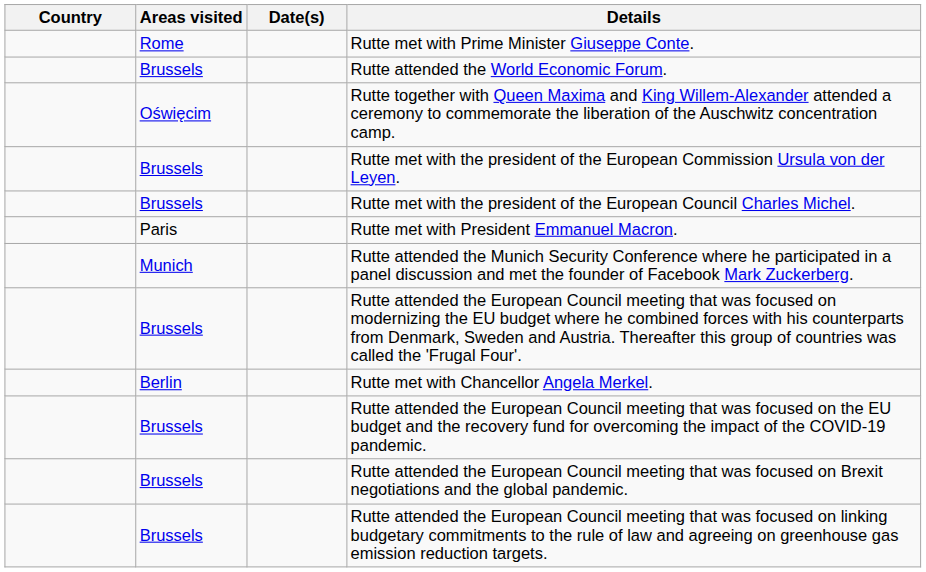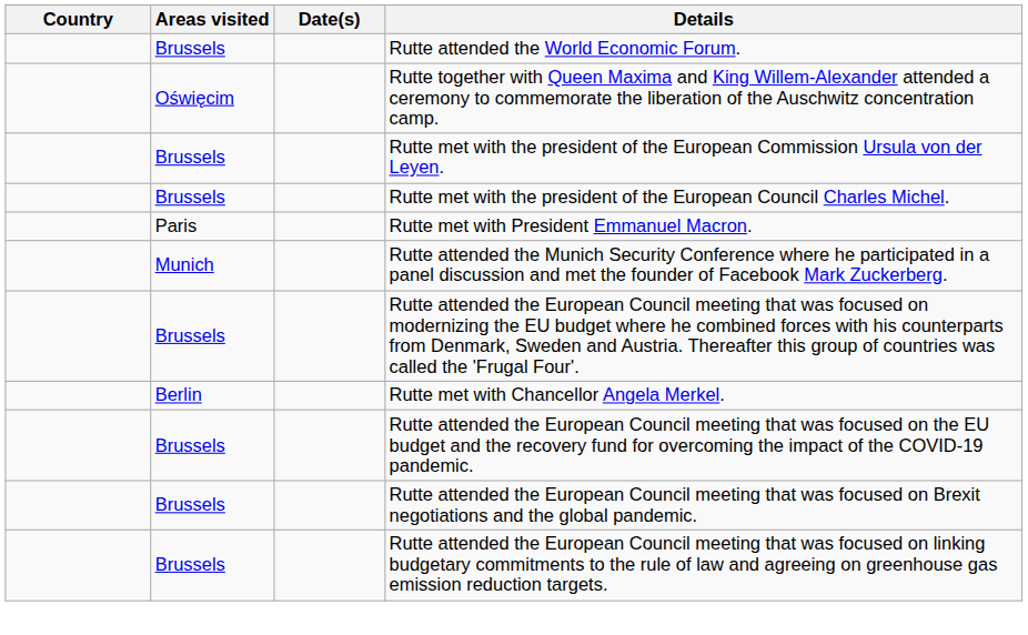 <table class="wikitable sortable outercollapse" style="margin: 1em auto 1em auto">
 <tr>
 <th width=120>Country</th>
 <th width=100>Areas visited</th>
 <th width=90>Date(s)</th>
 <th width=550 class=unsortable>Details</th>
-</tr>
-<tr>
-<td></td>
-<td><a href='#'>Rome</a></td>
-<td></td>
-<td>Rutte met with Prime Minister <a href='#'>Giuseppe Conte</a>.</td>
 </tr>
 <tr>
 <td></td>
 <td><a href='#'>Brussels</a></td>
 <td></td>
 <td>Rutte attended the <a href='#'>World Economic Forum</a>.</td>
 </tr>
 <tr>
 <td></td>
 <td><a href='#'>Oświęcim</a></td>
 <td></td>
 <td>Rutte together with <a href='#'>Queen Maxima</a> and <a href='#'>King Willem-Alexander</a> attended a ceremony to commemorate the liberation of the Auschwitz concentration camp.</td>
 </tr>
 <tr>
 <td></td>
 <td><a href='#'>Brussels</a></td>
 <td></td>
 <td>Rutte met with the president of the European Commission <a href='#'>Ursula von der Leyen</a>.</td>
 </tr>
 <tr>
 <td></td>
 <td><a href='#'>Brussels</a></td>
 <td></td>
 <td>Rutte met with the president of the European Council <a href='#'>Charles Michel</a>.</td>
 </tr>
 <tr>
 <td></td>
 <td>Paris</td>
 <td></td>
 <td>Rutte met with President <a href='#'>Emmanuel Macron</a>.</td>
 </tr>
 <tr>
 <td></td>
 <td><a href='#'>Munich</a></td>
 <td></td>
 <td>Rutte attended the Munich Security Conference where he participated in a panel discussion and met the founder of Facebook <a href='#'>Mark Zuckerberg</a>.</td>
 </tr>
 <tr>
 <td></td>
 <td><a href='#'>Brussels</a></td>
 <td></td>
 <td>Rutte attended the European Council meeting that was focused on modernizing the EU budget where he combined forces with his counterparts from Denmark, Sweden and Austria. Thereafter this group of countries was called the 'Frugal Four'.</td>
 </tr>
 <tr>
 <td></td>
 <td><a href='#'>Berlin</a></td>
 <td></td>
 <td>Rutte met with Chancellor <a href='#'>Angela Merkel</a>.</td>
 </tr>
 <tr>
 <td></td>
 <td><a href='#'>Brussels</a></td>
 <td></td>
 <td>Rutte attended the European Council meeting that was focused on the EU budget and the recovery fund for overcoming the impact of the COVID-19 pandemic.</td>
 </tr>
 <tr>
 <td></td>
 <td><a href='#'>Brussels</a></td>
 <td></td>
 <td>Rutte attended the European Council meeting that was focused on Brexit negotiations and the global pandemic.</td>
 </tr>
 <tr>
 <td></td>
 <td><a href='#'>Brussels</a></td>
 <td></td>
 <td>Rutte attended the European Council meeting that was focused on linking budgetary commitments to the rule of law and agreeing on greenhouse gas emission reduction targets.</td>
 </tr>
 </table>
